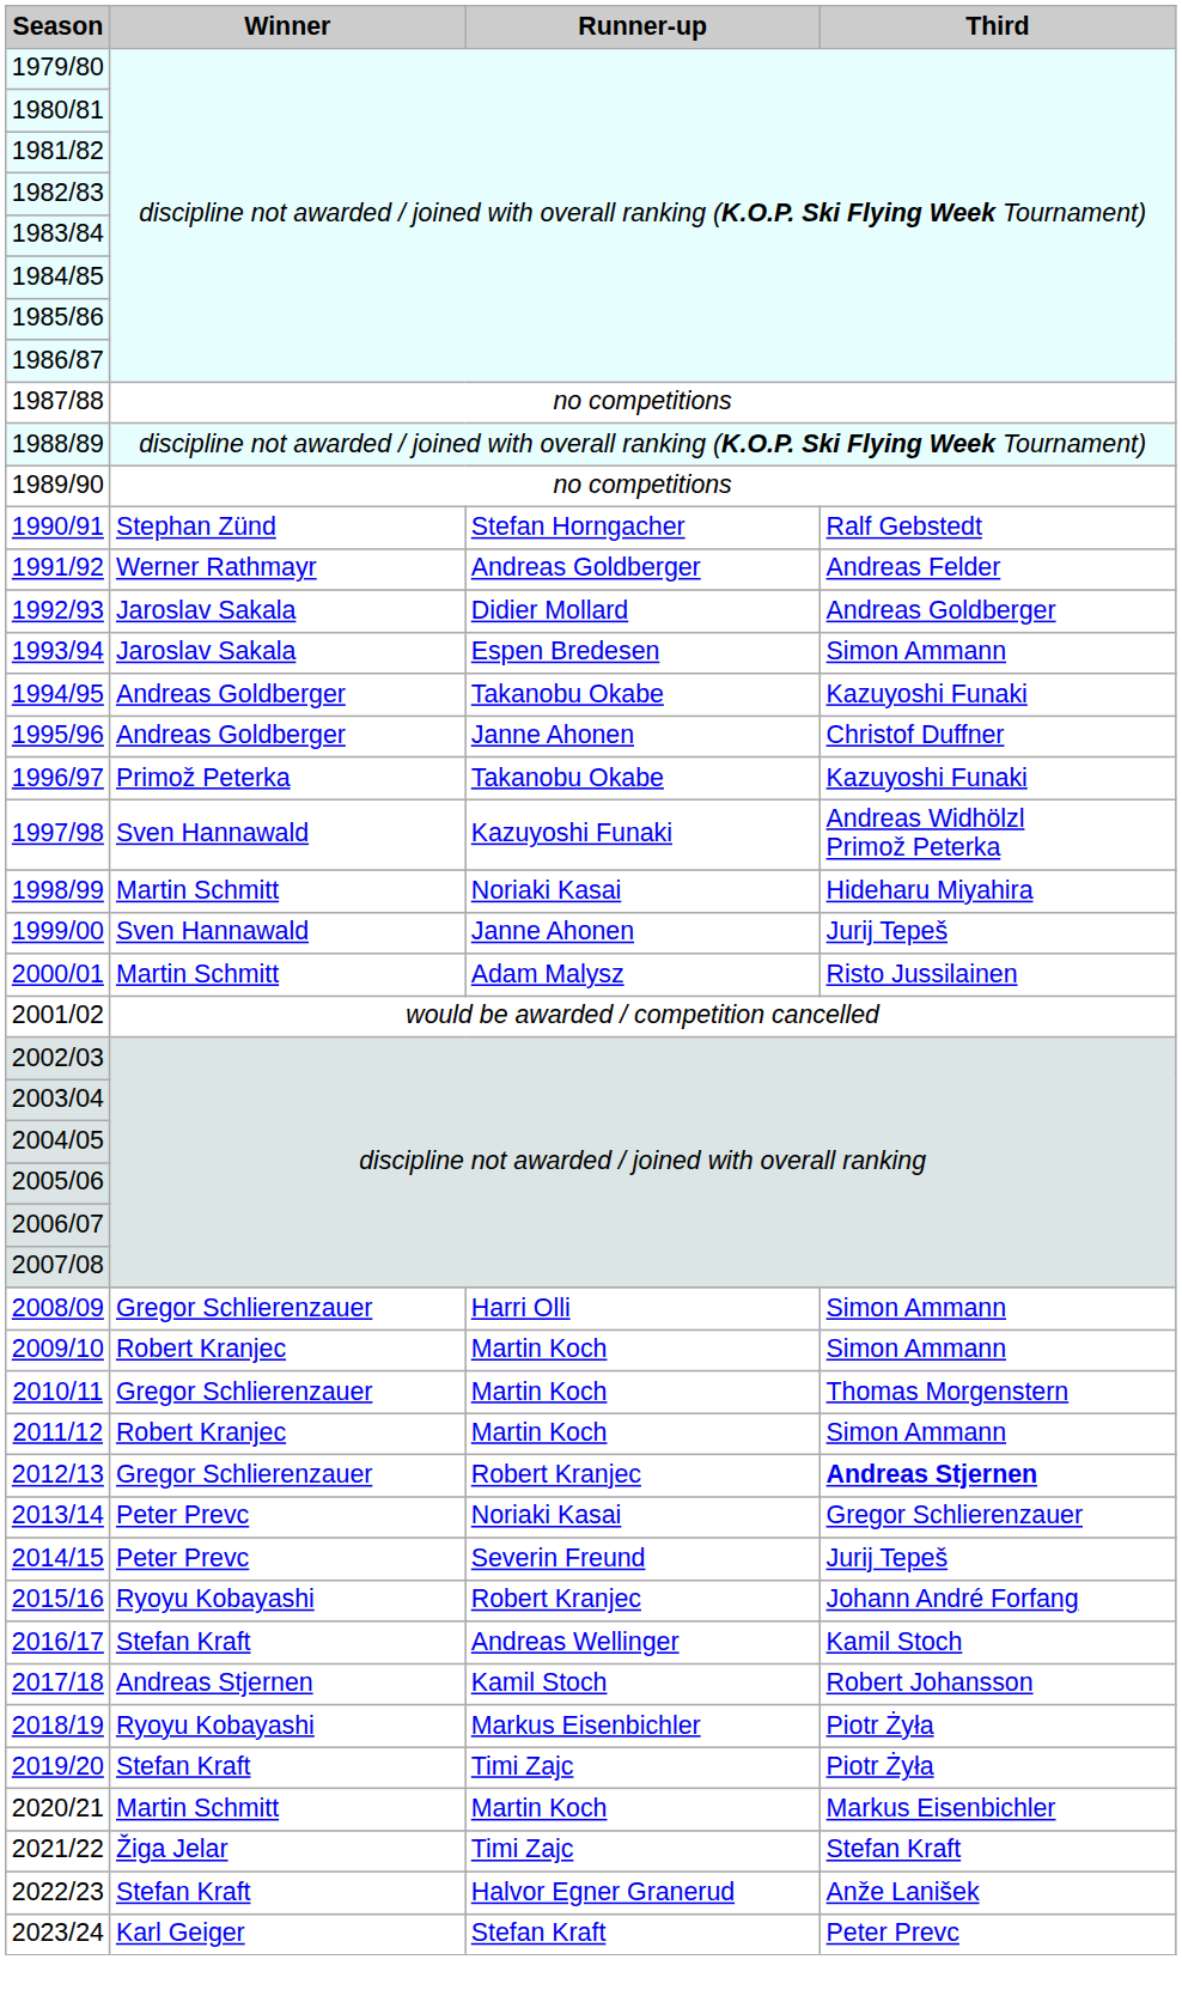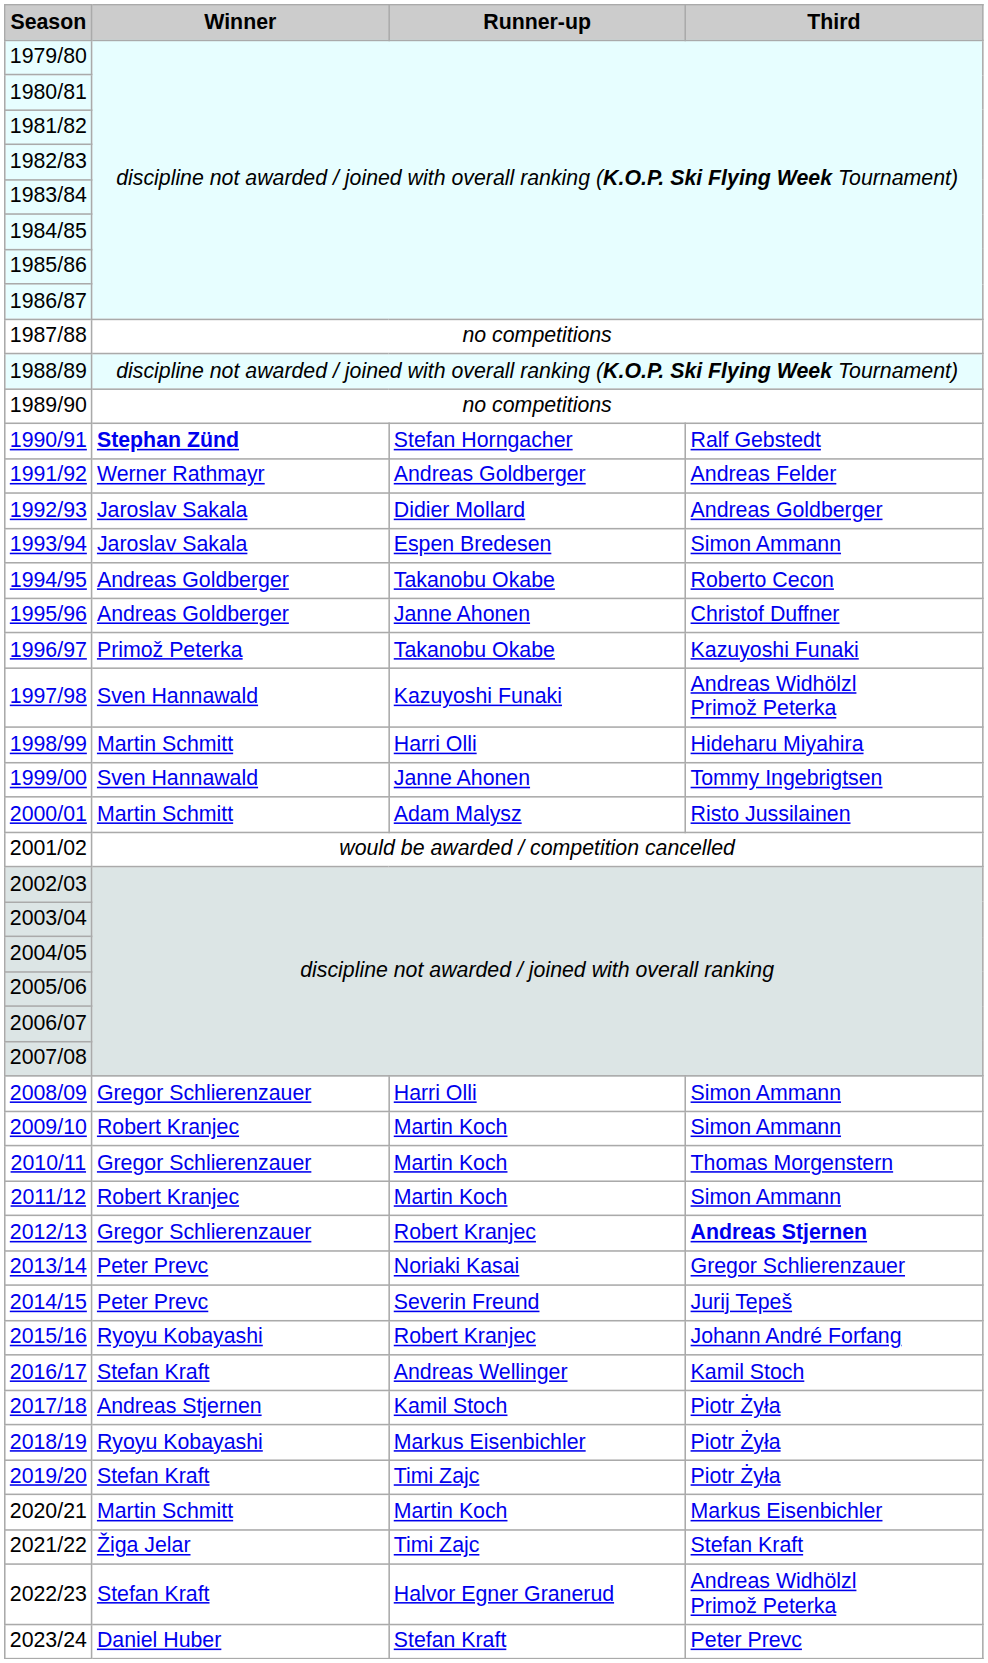 <table class="wikitable plainrowheaders" style="background:#fff; font-size:86%; line-height:16px; border:grey solid 1px; border-collapse:collapse;">
 <tr style="background:#ccc; text-align:center;">
 <th style="background:#ccc;" width="45">Season</th>
 <th style="background:#ccc;" width="185">Winner</th>
 <th style="background:#ccc;" width="185">Runner-up</th>
 <th style="background:#ccc;" width="185">Third</th>
 </tr>
 <tr style="background:#E7FEFF">
 <td style="text-align: center;">1979/80</td>
 <td style="text-align:center" colspan=3 rowspan=8><em>discipline not awarded / joined with overall ranking (<strong>K.O.P. Ski Flying Week</strong> Tournament)</em></td>
 </tr>
 <tr style="background:#E7FEFF">
 <td style="text-align: center;">1980/81</td>
 </tr>
 <tr style="background:#E7FEFF">
 <td style="text-align: center;">1981/82</td>
 </tr>
 <tr style="background:#E7FEFF">
 <td style="text-align: center;">1982/83</td>
 </tr>
 <tr style="background:#E7FEFF">
 <td style="text-align: center;">1983/84</td>
 </tr>
 <tr style="background:#E7FEFF">
 <td style="text-align: center;">1984/85</td>
 </tr>
 <tr style="background:#E7FEFF">
 <td style="text-align: center;">1985/86</td>
 </tr>
 <tr style="background:#E7FEFF">
 <td style="text-align: center;">1986/87</td>
 </tr>
 <tr>
 <td style="text-align: center;"><span>1987/88</span></td>
 <td style="text-align:center" colspan=3><span><em>no competitions</em></span></td>
 </tr>
 <tr style="background:#E7FEFF">
 <td style="text-align: center;">1988/89</td>
 <td style="text-align:center" colspan=3><em>discipline not awarded / joined with overall ranking (<strong>K.O.P. Ski Flying Week</strong> Tournament)</em></td>
 </tr>
 <tr>
 <td style="text-align: center;"><span>1989/90</span></td>
 <td style="text-align:center" colspan=3><span><em>no competitions</em></span></td>
 </tr>
 <tr>
 <td style="text-align: center;"><a href='#'>1990/91</a></td>
-<td> <a href='#'>Stephan Zünd</a></td>
+<td><strong> <a href='#'>Stephan Zünd</a></strong></td>
 <td> <a href='#'>Stefan Horngacher</a></td>
 <td> <a href='#'>Ralf Gebstedt</a></td>
 </tr>
 <tr>
 <td style="text-align: center;"><a href='#'>1991/92</a></td>
 <td> <a href='#'>Werner Rathmayr</a></td>
 <td> <a href='#'>Andreas Goldberger</a></td>
 <td> <a href='#'>Andreas Felder</a></td>
 </tr>
 <tr>
 <td style="text-align: center;"><a href='#'>1992/93</a></td>
 <td> <a href='#'>Jaroslav Sakala</a></td>
 <td> <a href='#'>Didier Mollard</a></td>
 <td> <a href='#'>Andreas Goldberger</a></td>
 </tr>
 <tr>
 <td style="text-align: center;"><a href='#'>1993/94</a></td>
 <td> <a href='#'>Jaroslav Sakala</a></td>
 <td> <a href='#'>Espen Bredesen</a></td>
 <td> <a href='#'>Simon Ammann</a></td>
 </tr>
 <tr>
 <td style="text-align: center;"><a href='#'>1994/95</a></td>
 <td> <a href='#'>Andreas Goldberger</a></td>
 <td> <a href='#'>Takanobu Okabe</a></td>
-<td> <a href='#'>Kazuyoshi Funaki</a></td>
+<td> <a href='#'>Roberto Cecon</a></td>
 </tr>
 <tr>
 <td style="text-align: center;"><a href='#'>1995/96</a></td>
 <td> <a href='#'>Andreas Goldberger</a></td>
 <td> <a href='#'>Janne Ahonen</a></td>
 <td> <a href='#'>Christof Duffner</a></td>
 </tr>
 <tr>
 <td style="text-align: center;"><a href='#'>1996/97</a></td>
 <td> <a href='#'>Primož Peterka</a></td>
 <td> <a href='#'>Takanobu Okabe</a></td>
 <td> <a href='#'>Kazuyoshi Funaki</a></td>
 </tr>
 <tr>
 <td style="text-align: center;"><a href='#'>1997/98</a></td>
 <td> <a href='#'>Sven Hannawald</a></td>
 <td> <a href='#'>Kazuyoshi Funaki</a></td>
 <td> <a href='#'>Andreas Widhölzl</a><br> <a href='#'>Primož Peterka</a></td>
 </tr>
 <tr>
 <td style="text-align: center;"><a href='#'>1998/99</a></td>
 <td> <a href='#'>Martin Schmitt</a></td>
-<td> <a href='#'>Noriaki Kasai</a></td>
+<td> <a href='#'>Harri Olli</a></td>
 <td> <a href='#'>Hideharu Miyahira</a></td>
 </tr>
 <tr>
 <td style="text-align: center;"><a href='#'>1999/00</a></td>
 <td> <a href='#'>Sven Hannawald</a></td>
 <td> <a href='#'>Janne Ahonen</a></td>
-<td> <a href='#'>Jurij Tepeš</a></td>
+<td> <a href='#'>Tommy Ingebrigtsen</a></td>
 </tr>
 <tr>
 <td style="text-align: center;"><a href='#'>2000/01</a></td>
 <td> <a href='#'>Martin Schmitt</a></td>
 <td> <a href='#'>Adam Malysz</a></td>
 <td> <a href='#'>Risto Jussilainen</a></td>
 </tr>
 <tr>
 <td style="text-align: center;"><span>2001/02</span></td>
 <td style="text-align:center" colspan=3><span><em>would be awarded / competition cancelled</em></span></td>
 </tr>
 <tr style="background:#DCE5E5">
 <td style="text-align: center;">2002/03</td>
 <td style="text-align:center" colspan=3 rowspan=6><em>discipline not awarded / joined with overall ranking</em></td>
 </tr>
 <tr style="background:#DCE5E5">
 <td style="text-align: center;">2003/04</td>
 </tr>
 <tr style="background:#DCE5E5">
 <td style="text-align: center;">2004/05</td>
 </tr>
 <tr style="background:#DCE5E5">
 <td style="text-align: center;">2005/06</td>
 </tr>
 <tr style="background:#DCE5E5">
 <td style="text-align: center;">2006/07</td>
 </tr>
 <tr style="background:#DCE5E5">
 <td style="text-align: center;">2007/08</td>
 </tr>
 <tr>
 <td style="text-align: center;"><a href='#'>2008/09</a></td>
 <td> <a href='#'>Gregor Schlierenzauer</a></td>
 <td> <a href='#'>Harri Olli</a></td>
 <td> <a href='#'>Simon Ammann</a></td>
 </tr>
 <tr>
 <td style="text-align: center;"><a href='#'>2009/10</a></td>
 <td> <a href='#'>Robert Kranjec</a></td>
 <td> <a href='#'>Martin Koch</a></td>
 <td> <a href='#'>Simon Ammann</a></td>
 </tr>
 <tr>
 <td style="text-align: center;"><a href='#'>2010/11</a></td>
 <td> <a href='#'>Gregor Schlierenzauer</a></td>
 <td> <a href='#'>Martin Koch</a></td>
 <td> <a href='#'>Thomas Morgenstern</a></td>
 </tr>
 <tr>
 <td style="text-align: center;"><a href='#'>2011/12</a></td>
 <td> <a href='#'>Robert Kranjec</a></td>
 <td> <a href='#'>Martin Koch</a></td>
 <td> <a href='#'>Simon Ammann</a></td>
 </tr>
 <tr>
 <td style="text-align: center;"><a href='#'>2012/13</a></td>
 <td> <a href='#'>Gregor Schlierenzauer</a></td>
 <td> <a href='#'>Robert Kranjec</a></td>
 <td><strong> <a href='#'>Andreas Stjernen</a></strong></td>
 </tr>
 <tr>
 <td style="text-align: center;"><a href='#'>2013/14</a></td>
 <td> <a href='#'>Peter Prevc</a></td>
 <td> <a href='#'>Noriaki Kasai</a></td>
 <td> <a href='#'>Gregor Schlierenzauer</a></td>
 </tr>
 <tr>
 <td style="text-align: center;"><a href='#'>2014/15</a></td>
 <td> <a href='#'>Peter Prevc</a></td>
 <td> <a href='#'>Severin Freund</a></td>
 <td> <a href='#'>Jurij Tepeš</a></td>
 </tr>
 <tr>
 <td style="text-align: center;"><a href='#'>2015/16</a></td>
 <td> <a href='#'>Ryoyu Kobayashi</a></td>
 <td> <a href='#'>Robert Kranjec</a></td>
 <td> <a href='#'>Johann André Forfang</a></td>
 </tr>
 <tr>
 <td style="text-align: center;"><a href='#'>2016/17</a></td>
 <td> <a href='#'>Stefan Kraft</a></td>
 <td> <a href='#'>Andreas Wellinger</a></td>
 <td> <a href='#'>Kamil Stoch</a></td>
 </tr>
 <tr>
 <td style="text-align: center;"><a href='#'>2017/18</a></td>
 <td> <a href='#'>Andreas Stjernen</a></td>
 <td> <a href='#'>Kamil Stoch</a></td>
-<td> <a href='#'>Robert Johansson</a></td>
+<td> <a href='#'>Piotr Żyła</a></td>
 </tr>
 <tr>
 <td style="text-align: center;"><a href='#'>2018/19</a></td>
 <td> <a href='#'>Ryoyu Kobayashi</a></td>
 <td> <a href='#'>Markus Eisenbichler</a></td>
 <td> <a href='#'>Piotr Żyła</a></td>
 </tr>
 <tr>
 <td style="text-align:center"><a href='#'>2019/20</a></td>
 <td> <a href='#'>Stefan Kraft</a></td>
 <td> <a href='#'>Timi Zajc</a></td>
 <td> <a href='#'>Piotr Żyła</a></td>
 </tr>
 <tr>
 <td style="text-align:center">2020/21</td>
 <td> <a href='#'>Martin Schmitt</a></td>
 <td> <a href='#'>Martin Koch</a></td>
 <td> <a href='#'>Markus Eisenbichler</a></td>
 </tr>
 <tr>
 <td style="text-align:center">2021/22</td>
 <td> <a href='#'>Žiga Jelar</a></td>
 <td> <a href='#'>Timi Zajc</a></td>
 <td> <a href='#'>Stefan Kraft</a></td>
 </tr>
 <tr>
 <td style="text-align:center">2022/23</td>
 <td> <a href='#'>Stefan Kraft</a></td>
 <td> <a href='#'>Halvor Egner Granerud</a></td>
-<td> <a href='#'>Anže Lanišek</a></td>
+<td> <a href='#'>Andreas Widhölzl</a><br> <a href='#'>Primož Peterka</a></td>
 </tr>
 <tr>
 <td style="text-align:center">2023/24</td>
-<td> <a href='#'>Karl Geiger</a></td>
+<td> <a href='#'>Daniel Huber</a></td>
 <td> <a href='#'>Stefan Kraft</a></td>
 <td> <a href='#'>Peter Prevc</a></td>
 </tr>
 </table>
